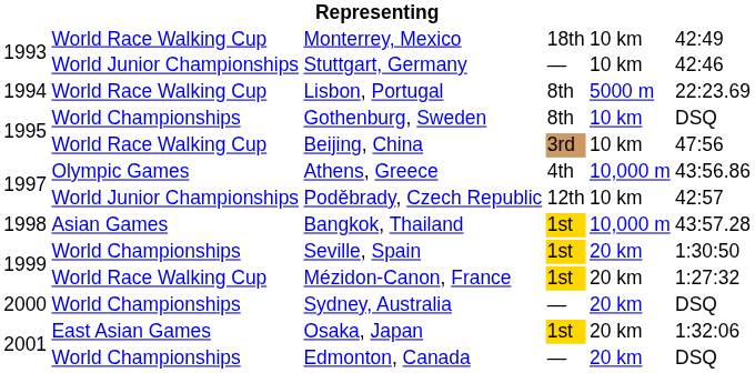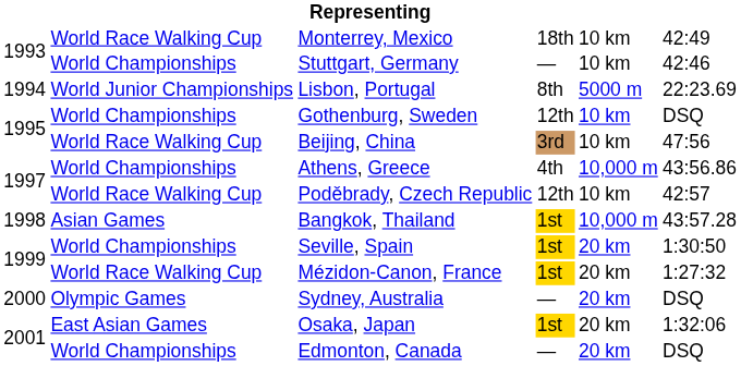 <table>
 <tr>
 <th colspan="6">Representing </th>
 </tr>
 <tr>
 <td rowspan=2>1993</td>
 <td><a href='#'>World Race Walking Cup</a></td>
 <td><a href='#'>Monterrey, Mexico</a></td>
 <td>18th</td>
 <td>10 km</td>
 <td>42:49</td>
 </tr>
 <tr>
-<td><a href='#'>World Junior Championships</a></td>
+<td><a href='#'>World Championships</a></td>
 <td><a href='#'>Stuttgart, Germany</a></td>
 <td>—</td>
 <td>10 km</td>
 <td>42:46</td>
 </tr>
 <tr>
 <td>1994</td>
-<td><a href='#'>World Race Walking Cup</a></td>
+<td><a href='#'>World Junior Championships</a></td>
 <td><a href='#'>Lisbon</a>, <a href='#'>Portugal</a></td>
 <td>8th</td>
 <td><a href='#'>5000 m</a></td>
 <td>22:23.69</td>
 </tr>
 <tr>
 <td rowspan=2>1995</td>
 <td><a href='#'>World Championships</a></td>
 <td><a href='#'>Gothenburg</a>, <a href='#'>Sweden</a></td>
-<td>8th</td>
+<td align="center">12th</td>
 <td><a href='#'>10 km</a></td>
 <td>DSQ</td>
 </tr>
 <tr>
 <td><a href='#'>World Race Walking Cup</a></td>
 <td><a href='#'>Beijing</a>, <a href='#'>China</a></td>
 <td bgcolor="cc9966">3rd</td>
 <td>10 km</td>
 <td>47:56</td>
 </tr>
 <tr>
 <td rowspan=2>1997</td>
-<td><a href='#'>Olympic Games</a></td>
+<td><a href='#'>World Championships</a></td>
 <td><a href='#'>Athens</a>, <a href='#'>Greece</a></td>
 <td>4th</td>
 <td><a href='#'>10,000 m</a></td>
 <td>43:56.86</td>
 </tr>
 <tr>
-<td><a href='#'>World Junior Championships</a></td>
+<td><a href='#'>World Race Walking Cup</a></td>
 <td><a href='#'>Poděbrady</a>, <a href='#'>Czech Republic</a></td>
 <td align="center">12th</td>
 <td>10 km</td>
 <td>42:57</td>
 </tr>
 <tr>
 <td>1998</td>
 <td><a href='#'>Asian Games</a></td>
 <td><a href='#'>Bangkok</a>, <a href='#'>Thailand</a></td>
 <td bgcolor="gold">1st</td>
 <td><a href='#'>10,000 m</a></td>
 <td>43:57.28</td>
 </tr>
 <tr>
 <td rowspan=2>1999</td>
 <td><a href='#'>World Championships</a></td>
 <td><a href='#'>Seville</a>, <a href='#'>Spain</a></td>
 <td bgcolor="gold">1st</td>
 <td><a href='#'>20 km</a></td>
 <td>1:30:50</td>
 </tr>
 <tr>
 <td><a href='#'>World Race Walking Cup</a></td>
 <td><a href='#'>Mézidon-Canon</a>, <a href='#'>France</a></td>
 <td bgcolor="gold">1st</td>
 <td>20 km</td>
 <td>1:27:32</td>
 </tr>
 <tr>
 <td>2000</td>
-<td><a href='#'>World Championships</a></td>
+<td><a href='#'>Olympic Games</a></td>
 <td><a href='#'>Sydney, Australia</a></td>
 <td>—</td>
 <td><a href='#'>20 km</a></td>
 <td>DSQ</td>
 </tr>
 <tr>
 <td rowspan=2>2001</td>
 <td><a href='#'>East Asian Games</a></td>
 <td><a href='#'>Osaka</a>, <a href='#'>Japan</a></td>
 <td bgcolor="gold">1st</td>
 <td>20 km</td>
 <td>1:32:06</td>
 </tr>
 <tr>
 <td><a href='#'>World Championships</a></td>
 <td><a href='#'>Edmonton</a>, <a href='#'>Canada</a></td>
 <td>—</td>
 <td><a href='#'>20 km</a></td>
 <td>DSQ</td>
 </tr>
 </table>
